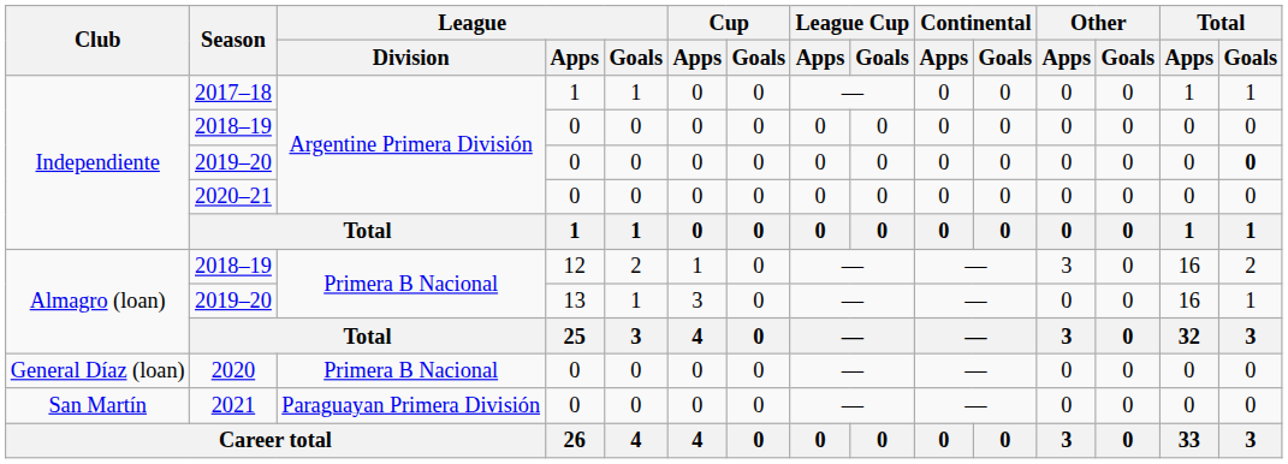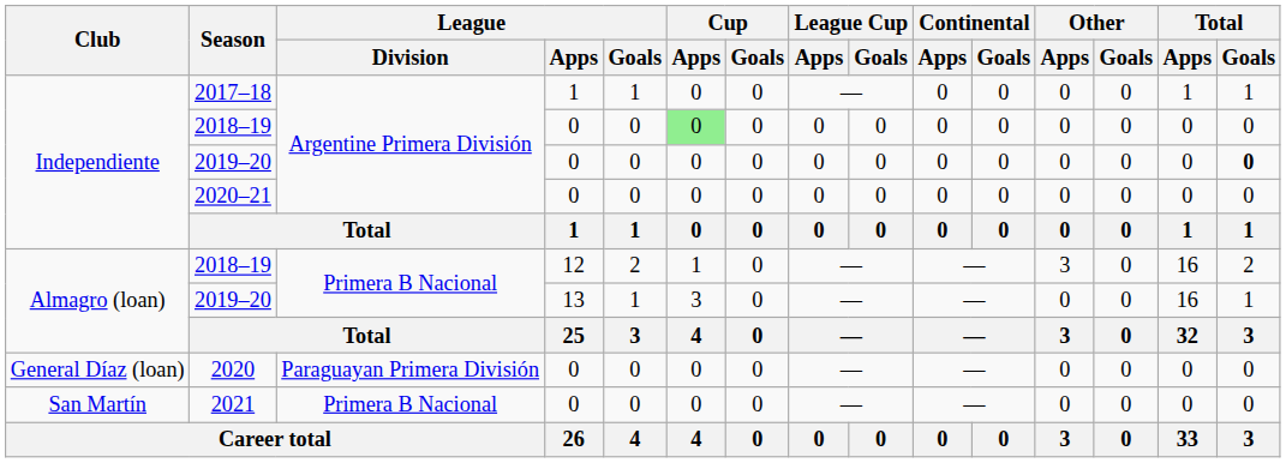 <table class="wikitable" style="text-align:center">
 <tr>
 <th rowspan="2">Club</th>
 <th rowspan="2">Season</th>
 <th colspan="3">League</th>
 <th colspan="2">Cup</th>
 <th colspan="2">League Cup</th>
 <th colspan="2">Continental</th>
 <th colspan="2">Other</th>
 <th colspan="2">Total</th>
 </tr>
 <tr>
 <th>Division</th>
 <th>Apps</th>
 <th>Goals</th>
 <th>Apps</th>
 <th>Goals</th>
 <th>Apps</th>
 <th>Goals</th>
 <th>Apps</th>
 <th>Goals</th>
 <th>Apps</th>
 <th>Goals</th>
 <th>Apps</th>
 <th>Goals</th>
 </tr>
 <tr>
 <td rowspan="5"><a href='#'>Independiente</a></td>
 <td><a href='#'>2017–18</a></td>
 <td rowspan="4"><a href='#'>Argentine Primera División</a></td>
 <td>1</td>
 <td>1</td>
 <td>0</td>
 <td>0</td>
 <td colspan="2">—</td>
 <td>0</td>
 <td>0</td>
 <td>0</td>
 <td>0</td>
 <td>1</td>
 <td>1</td>
 </tr>
 <tr>
 <td><a href='#'>2018–19</a></td>
 <td>0</td>
 <td>0</td>
-<td>0</td>
+<td style="background: lightgreen;">0</td>
 <td>0</td>
 <td>0</td>
 <td>0</td>
 <td>0</td>
 <td>0</td>
 <td>0</td>
 <td>0</td>
 <td>0</td>
 <td>0</td>
 </tr>
 <tr>
 <td><a href='#'>2019–20</a></td>
 <td>0</td>
 <td>0</td>
 <td>0</td>
 <td>0</td>
 <td>0</td>
 <td>0</td>
 <td>0</td>
 <td>0</td>
 <td>0</td>
 <td>0</td>
 <td>0</td>
 <td><strong>0</strong></td>
 </tr>
 <tr>
 <td><a href='#'>2020–21</a></td>
 <td>0</td>
 <td>0</td>
 <td>0</td>
 <td>0</td>
 <td>0</td>
 <td>0</td>
 <td>0</td>
 <td>0</td>
 <td>0</td>
 <td>0</td>
 <td>0</td>
 <td>0</td>
 </tr>
 <tr>
 <th colspan="2">Total</th>
 <th>1</th>
 <th>1</th>
 <th>0</th>
 <th>0</th>
 <th>0</th>
 <th>0</th>
 <th>0</th>
 <th>0</th>
 <th>0</th>
 <th>0</th>
 <th>1</th>
 <th>1</th>
 </tr>
 <tr>
 <td rowspan="3"><a href='#'>Almagro</a> (loan)</td>
 <td><a href='#'>2018–19</a></td>
 <td rowspan="2"><a href='#'>Primera B Nacional</a></td>
 <td>12</td>
 <td>2</td>
 <td>1</td>
 <td>0</td>
 <td colspan="2">—</td>
 <td colspan="2">—</td>
 <td>3</td>
 <td>0</td>
 <td>16</td>
 <td>2</td>
 </tr>
 <tr>
 <td><a href='#'>2019–20</a></td>
 <td>13</td>
 <td>1</td>
 <td>3</td>
 <td>0</td>
 <td colspan="2">—</td>
 <td colspan="2">—</td>
 <td>0</td>
 <td>0</td>
 <td>16</td>
 <td>1</td>
 </tr>
 <tr>
 <th colspan="2">Total</th>
 <th>25</th>
 <th>3</th>
 <th>4</th>
 <th>0</th>
 <th colspan="2">—</th>
 <th colspan="2">—</th>
 <th>3</th>
 <th>0</th>
 <th>32</th>
 <th>3</th>
 </tr>
 <tr>
 <td rowspan="1"><a href='#'>General Díaz</a> (loan)</td>
 <td><a href='#'>2020</a></td>
-<td rowspan="1"><a href='#'>Primera B Nacional</a></td>
+<td rowspan="1"><a href='#'>Paraguayan Primera División</a></td>
 <td>0</td>
 <td>0</td>
 <td>0</td>
 <td>0</td>
 <td colspan="2">—</td>
 <td colspan="2">—</td>
 <td>0</td>
 <td>0</td>
 <td>0</td>
 <td>0</td>
 </tr>
 <tr>
 <td rowspan="1"><a href='#'>San Martín</a></td>
 <td><a href='#'>2021</a></td>
-<td rowspan="1"><a href='#'>Paraguayan Primera División</a></td>
+<td rowspan="1"><a href='#'>Primera B Nacional</a></td>
 <td>0</td>
 <td>0</td>
 <td>0</td>
 <td>0</td>
 <td colspan="2">—</td>
 <td colspan="2">—</td>
 <td>0</td>
 <td>0</td>
 <td>0</td>
 <td>0</td>
 </tr>
 <tr>
 <th colspan="3">Career total</th>
 <th>26</th>
 <th>4</th>
 <th>4</th>
 <th>0</th>
 <th>0</th>
 <th>0</th>
 <th>0</th>
 <th>0</th>
 <th>3</th>
 <th>0</th>
 <th>33</th>
 <th>3</th>
 </tr>
 </table>
